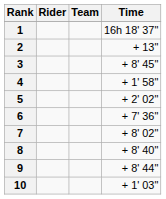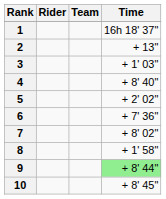 <table class="wikitable" margin-bottom:0;">
 <tr>
 <th scope="col">Rank</th>
 <th scope="col">Rider</th>
 <th scope="col">Team</th>
 <th scope="col">Time</th>
 </tr>
 <tr>
 </tr>
 <tr>
 <th scope="row">1</th>
 <td> </td>
 <td></td>
 <td align="right">16h 18' 37"</td>
 </tr>
 <tr>
 <th scope="row">2</th>
 <td></td>
 <td></td>
 <td align="right">+ 13"</td>
 </tr>
 <tr>
 <th scope="row">3</th>
 <td></td>
 <td></td>
-<td align="right">+ 8' 45"</td>
+<td align="right">+ 1' 03"</td>
 </tr>
 <tr>
 <th scope="row">4</th>
 <td></td>
 <td></td>
-<td align="right">+ 1' 58"</td>
+<td align="right">+ 8' 40"</td>
 </tr>
 <tr>
 <th scope="row">5</th>
 <td></td>
 <td></td>
 <td align="right">+ 2' 02"</td>
 </tr>
 <tr>
 <th scope="row">6</th>
 <td></td>
 <td></td>
 <td align="right">+ 7' 36"</td>
 </tr>
 <tr>
 <th scope="row">7</th>
 <td></td>
 <td></td>
 <td align="right">+ 8' 02"</td>
 </tr>
 <tr>
 <th scope="row">8</th>
 <td></td>
 <td></td>
-<td align="right">+ 8' 40"</td>
+<td align="right">+ 1' 58"</td>
 </tr>
 <tr>
 <th scope="row">9</th>
 <td></td>
 <td></td>
-<td align="right">+ 8' 44"</td>
+<td align="right" style="background: lightgreen;">+ 8' 44"</td>
 </tr>
 <tr>
 <th scope="row">10</th>
 <td></td>
 <td></td>
-<td align="right">+ 1' 03"</td>
+<td align="right">+ 8' 45"</td>
 </tr>
 </table>
